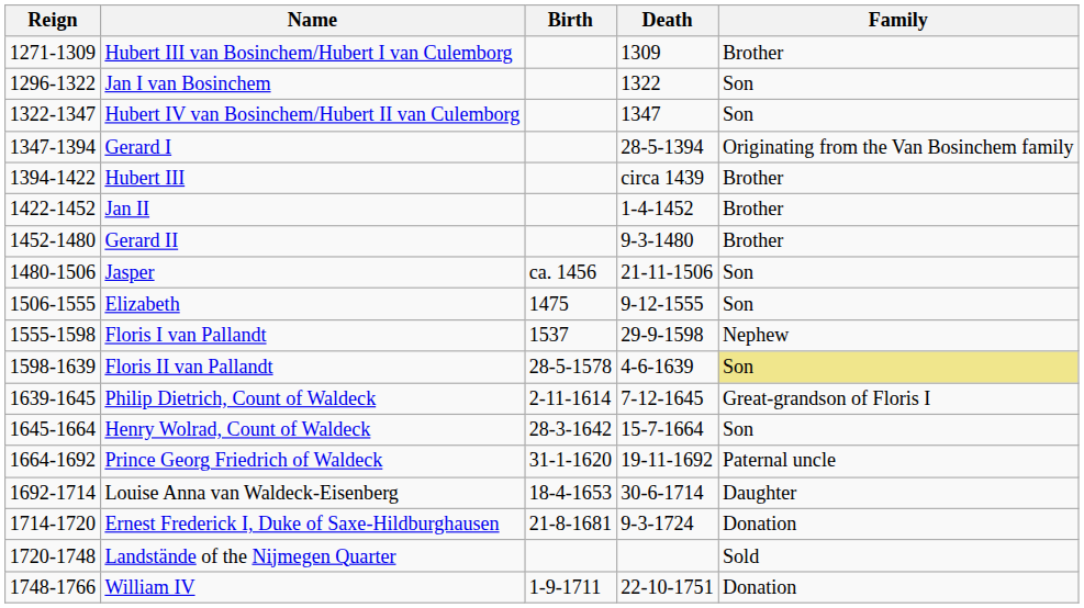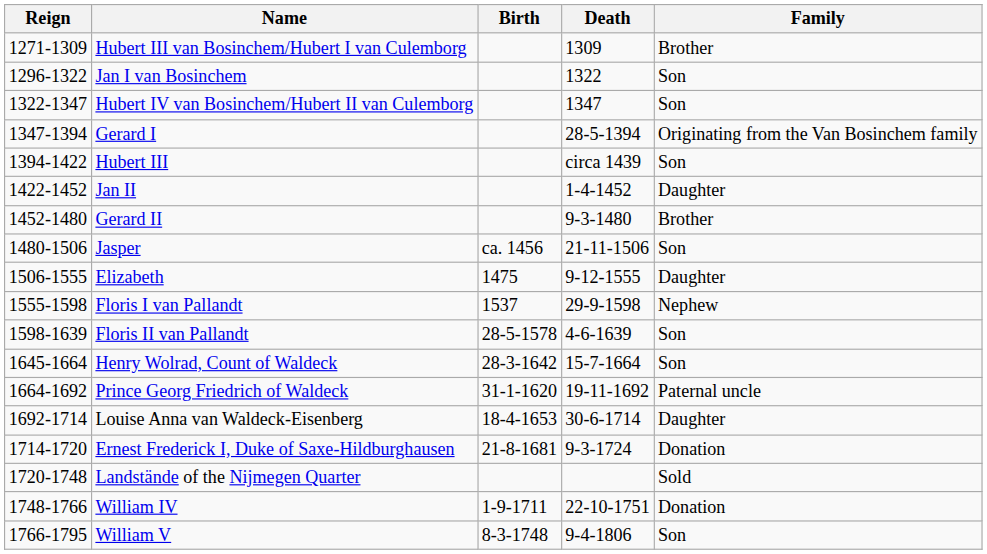 <table class="wikitable">
 <tr>
 <th>Reign</th>
 <th>Name</th>
 <th>Birth</th>
 <th>Death</th>
 <th>Family</th>
 </tr>
 <tr>
 <td>1271-1309</td>
 <td><a href='#'>Hubert III van Bosinchem/Hubert I van Culemborg</a></td>
 <td></td>
 <td>1309</td>
 <td>Brother</td>
 </tr>
 <tr>
 <td>1296-1322</td>
 <td><a href='#'>Jan I van Bosinchem</a></td>
 <td></td>
 <td>1322</td>
 <td>Son</td>
 </tr>
 <tr>
 <td>1322-1347</td>
 <td><a href='#'>Hubert IV van Bosinchem/Hubert II van Culemborg</a></td>
 <td></td>
 <td>1347</td>
 <td>Son</td>
 </tr>
 <tr>
 <td>1347-1394</td>
 <td><a href='#'>Gerard I</a></td>
 <td></td>
 <td>28-5-1394</td>
 <td>Originating from the Van Bosinchem family</td>
 </tr>
 <tr>
 <td>1394-1422</td>
 <td><a href='#'>Hubert III</a></td>
 <td></td>
 <td>circa 1439</td>
-<td>Brother</td>
+<td>Son</td>
 </tr>
 <tr>
 <td>1422-1452</td>
 <td><a href='#'>Jan II</a></td>
 <td></td>
 <td>1-4-1452</td>
-<td>Brother</td>
+<td>Daughter</td>
 </tr>
 <tr>
 <td>1452-1480</td>
 <td><a href='#'>Gerard II</a></td>
 <td></td>
 <td>9-3-1480</td>
 <td>Brother</td>
 </tr>
 <tr>
 <td>1480-1506</td>
 <td><a href='#'>Jasper</a></td>
 <td>ca. 1456</td>
 <td>21-11-1506</td>
 <td>Son</td>
 </tr>
 <tr>
 <td>1506-1555</td>
 <td><a href='#'>Elizabeth</a></td>
 <td>1475</td>
 <td>9-12-1555</td>
-<td>Son</td>
+<td>Daughter</td>
 </tr>
 <tr>
 <td>1555-1598</td>
 <td><a href='#'>Floris I van Pallandt</a></td>
 <td>1537</td>
 <td>29-9-1598</td>
 <td>Nephew</td>
 </tr>
 <tr>
 <td>1598-1639</td>
 <td><a href='#'>Floris II van Pallandt</a></td>
 <td>28-5-1578</td>
 <td>4-6-1639</td>
-<td style="background: khaki;">Son</td>
-</tr>
-<tr>
-<td>1639-1645</td>
-<td><a href='#'>Philip Dietrich, Count of Waldeck</a></td>
-<td>2-11-1614</td>
-<td>7-12-1645</td>
-<td>Great-grandson of Floris I</td>
+<td>Son</td>
 </tr>
 <tr>
 <td>1645-1664</td>
 <td><a href='#'>Henry Wolrad, Count of Waldeck</a></td>
 <td>28-3-1642</td>
 <td>15-7-1664</td>
 <td>Son</td>
 </tr>
 <tr>
 <td>1664-1692</td>
 <td><a href='#'>Prince Georg Friedrich of Waldeck</a></td>
 <td>31-1-1620</td>
 <td>19-11-1692</td>
 <td>Paternal uncle</td>
 </tr>
 <tr>
 <td>1692-1714</td>
 <td>Louise Anna van Waldeck-Eisenberg</td>
 <td>18-4-1653</td>
 <td>30-6-1714</td>
 <td>Daughter</td>
 </tr>
 <tr>
 <td>1714-1720</td>
 <td><a href='#'>Ernest Frederick I, Duke of Saxe-Hildburghausen</a></td>
 <td>21-8-1681</td>
 <td>9-3-1724</td>
 <td>Donation</td>
 </tr>
 <tr>
 <td>1720-1748</td>
 <td><a href='#'>Landstände</a> of the <a href='#'>Nijmegen Quarter</a></td>
 <td></td>
 <td></td>
 <td>Sold</td>
 </tr>
 <tr>
 <td>1748-1766</td>
 <td><a href='#'>William IV</a></td>
 <td>1-9-1711</td>
 <td>22-10-1751</td>
 <td>Donation</td>
 </tr>
+<tr>
+<td>1766-1795</td>
+<td><a href='#'>William V</a></td>
+<td>8-3-1748</td>
+<td>9-4-1806</td>
+<td>Son</td>
+</tr>
 </table>
